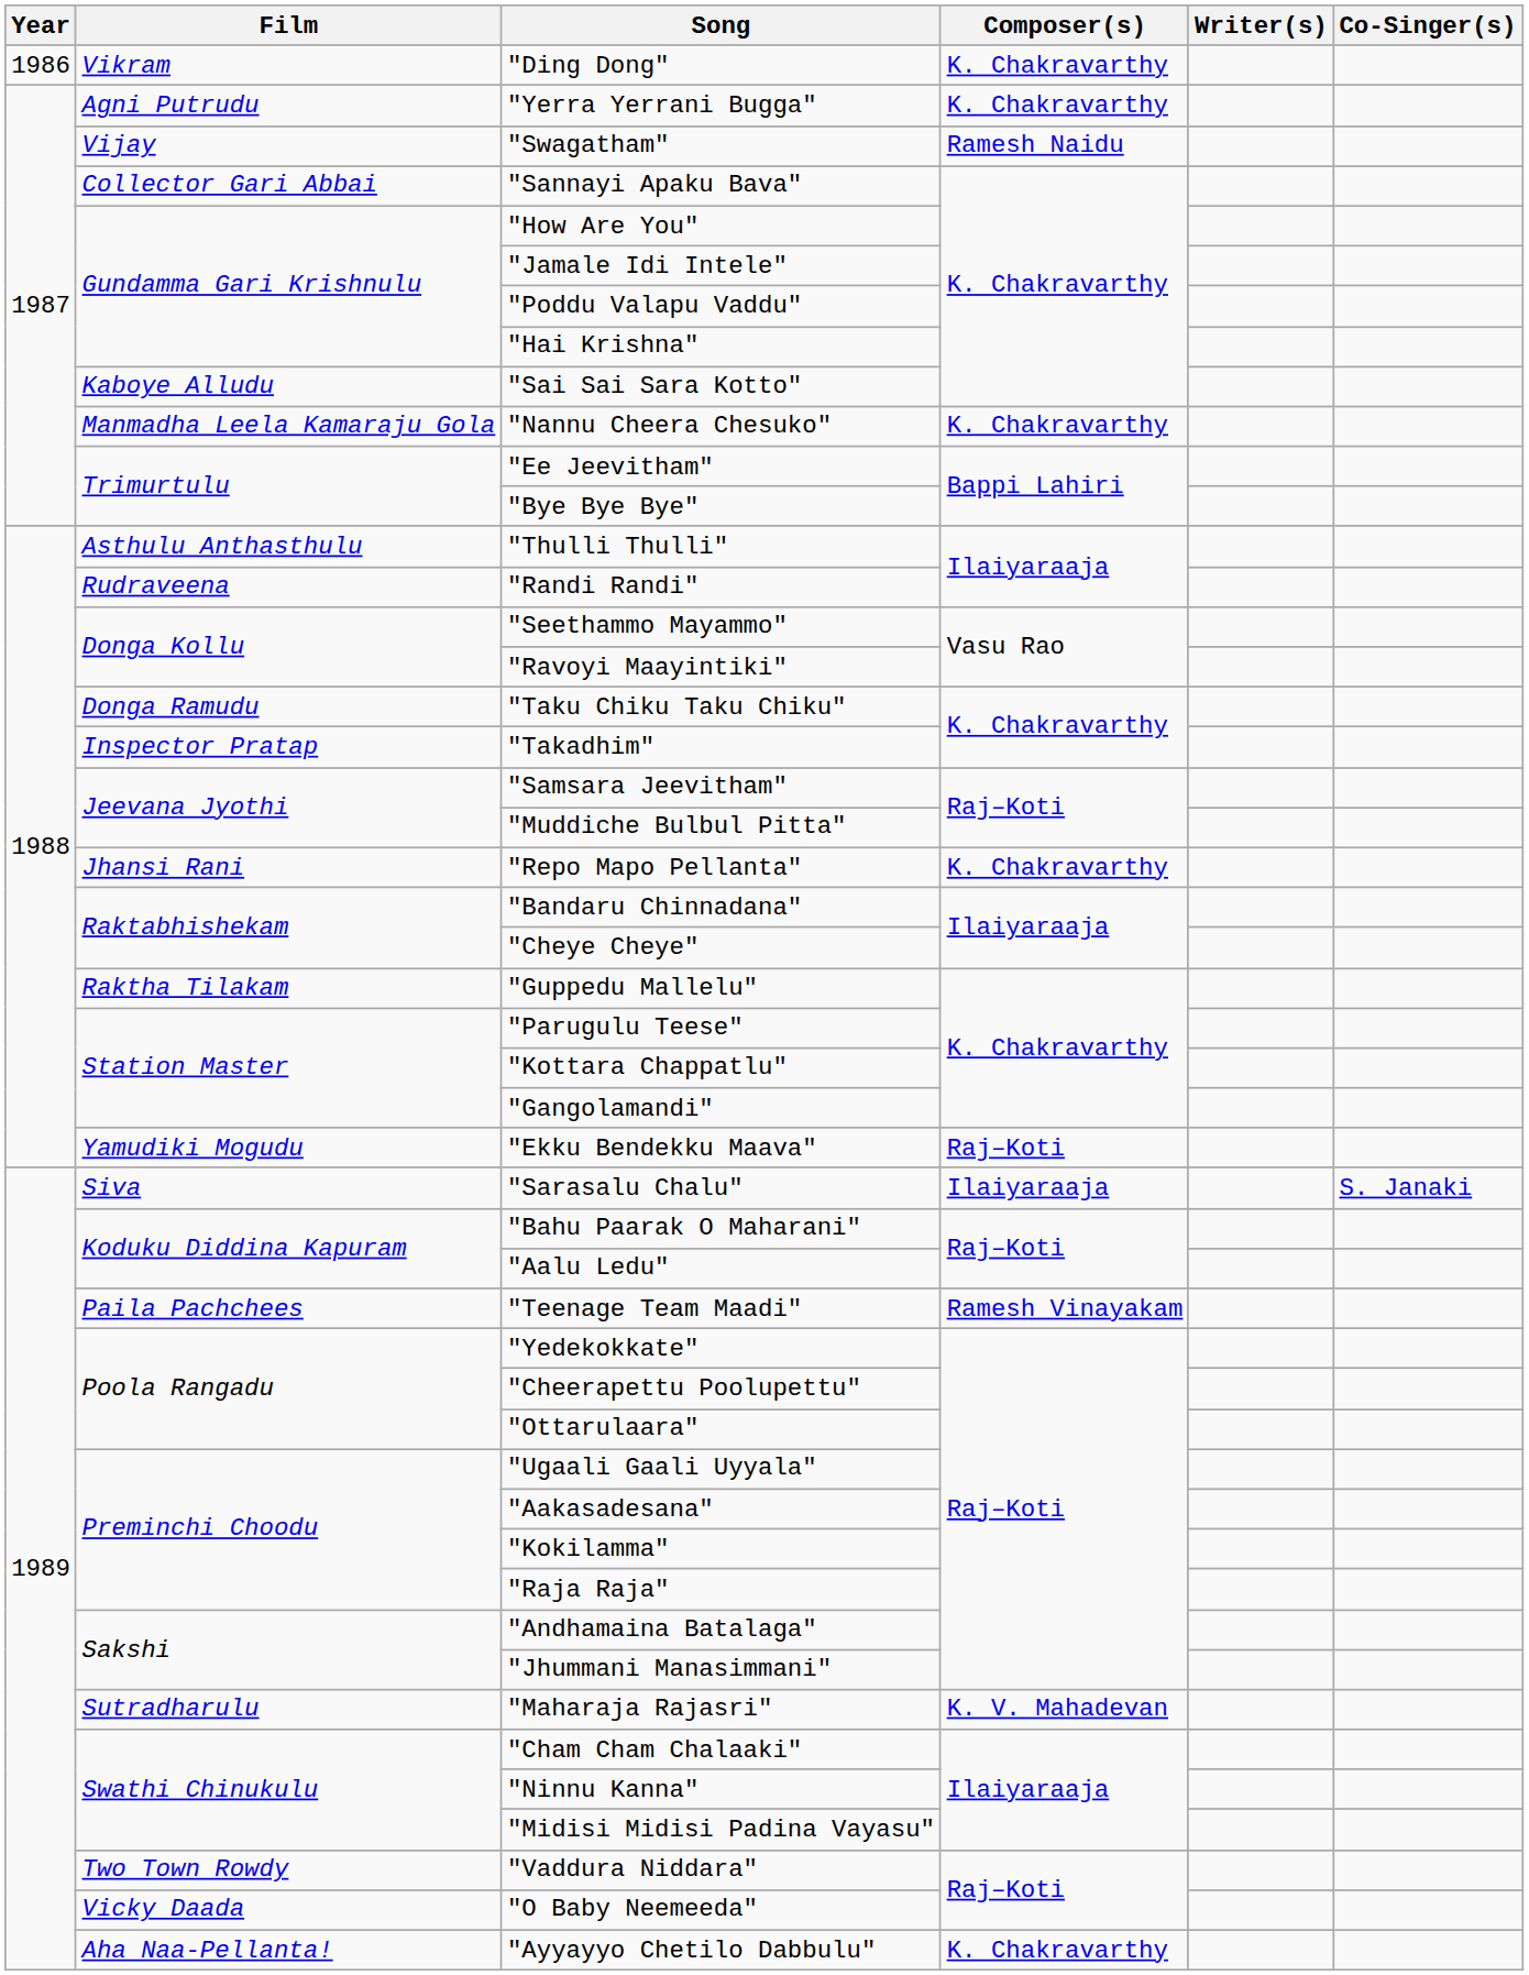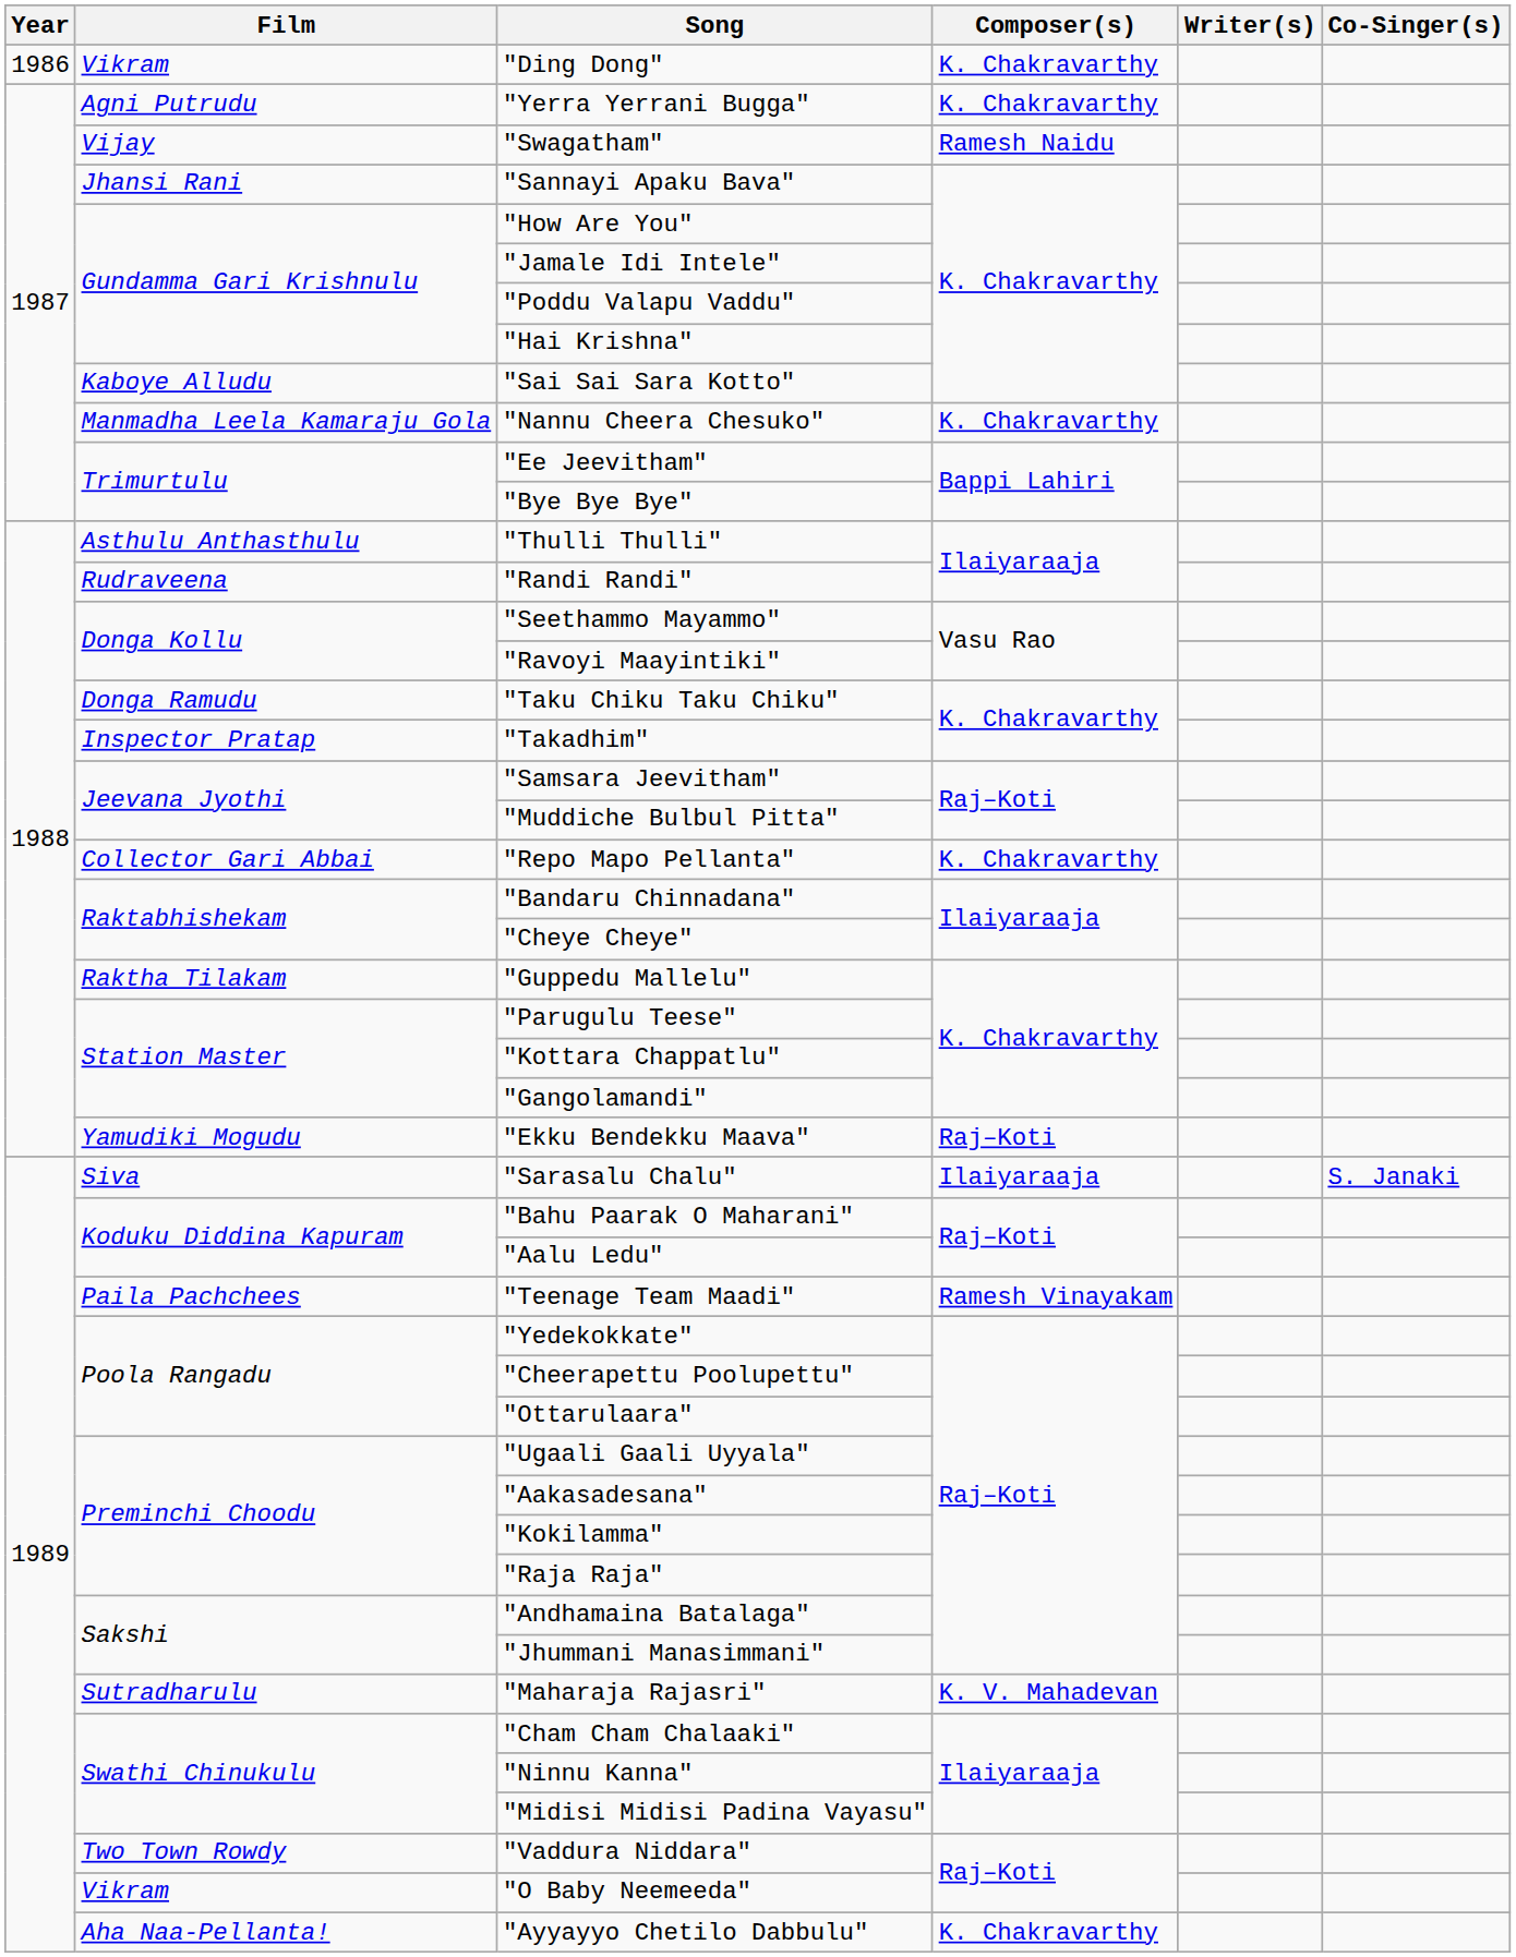 <table class="wikitable">
 <tr>
 <th>Year</th>
 <th>Film</th>
 <th>Song</th>
 <th>Composer(s)</th>
 <th>Writer(s)</th>
 <th>Co-Singer(s)</th>
 </tr>
 <tr>
 <td>1986</td>
 <td><a href='#'><em>Vikram</em></a></td>
 <td>"Ding Dong"</td>
 <td><a href='#'>K. Chakravarthy</a></td>
 <td></td>
 <td></td>
 </tr>
 <tr>
 <td rowspan="11">1987</td>
 <td><em><a href='#'>Agni Putrudu</a></em></td>
 <td>"Yerra Yerrani Bugga"</td>
 <td><a href='#'>K. Chakravarthy</a></td>
 <td></td>
 <td></td>
 </tr>
 <tr>
 <td><em><a href='#'>Vijay</a></em></td>
 <td>"Swagatham"</td>
 <td><a href='#'>Ramesh Naidu</a></td>
 <td></td>
 <td></td>
 </tr>
 <tr>
-<td><em><a href='#'>Collector Gari Abbai</a></em></td>
+<td><a href='#'><em>Jhansi Rani</em></a></td>
 <td>"Sannayi Apaku Bava"</td>
 <td rowspan="6"><a href='#'>K. Chakravarthy</a></td>
 <td></td>
 <td></td>
 </tr>
 <tr>
 <td rowspan="4"><em><a href='#'>Gundamma Gari Krishnulu</a></em></td>
 <td>"How Are You"</td>
 <td></td>
 <td></td>
 </tr>
 <tr>
 <td>"Jamale Idi Intele"</td>
 <td></td>
 <td></td>
 </tr>
 <tr>
 <td>"Poddu Valapu Vaddu"</td>
 <td></td>
 <td></td>
 </tr>
 <tr>
 <td>"Hai Krishna"</td>
 <td></td>
 <td></td>
 </tr>
 <tr>
 <td><em><a href='#'>Kaboye Alludu</a></em></td>
 <td>"Sai Sai Sara Kotto"</td>
 <td></td>
 <td></td>
 </tr>
 <tr>
 <td><em><a href='#'>Manmadha Leela Kamaraju Gola</a></em></td>
 <td>"Nannu Cheera Chesuko"</td>
 <td><a href='#'>K. Chakravarthy</a></td>
 <td></td>
 <td></td>
 </tr>
 <tr>
 <td rowspan="2"><em><a href='#'>Trimurtulu</a></em></td>
 <td>"Ee Jeevitham"</td>
 <td rowspan="2"><a href='#'>Bappi Lahiri</a></td>
 <td></td>
 <td></td>
 </tr>
 <tr>
 <td>"Bye Bye Bye"</td>
 <td></td>
 <td></td>
 </tr>
 <tr>
 <td rowspan="16">1988</td>
 <td><em><a href='#'>Asthulu Anthasthulu</a></em></td>
 <td>"Thulli Thulli"</td>
 <td rowspan="2"><a href='#'>Ilaiyaraaja</a></td>
 <td></td>
 <td></td>
 </tr>
 <tr>
 <td><a href='#'><em>Rudraveena</em></a></td>
 <td>"Randi Randi"</td>
 <td></td>
 <td></td>
 </tr>
 <tr>
 <td rowspan="2"><em><a href='#'>Donga Kollu</a></em></td>
 <td>"Seethammo Mayammo"</td>
 <td rowspan="2">Vasu Rao</td>
 <td></td>
 <td></td>
 </tr>
 <tr>
 <td>"Ravoyi Maayintiki"</td>
 <td></td>
 <td></td>
 </tr>
 <tr>
 <td><a href='#'><em>Donga Ramudu</em></a></td>
 <td>"Taku Chiku Taku Chiku"</td>
 <td rowspan="2"><a href='#'>K. Chakravarthy</a></td>
 <td></td>
 <td></td>
 </tr>
 <tr>
 <td><em><a href='#'>Inspector Pratap</a></em></td>
 <td>"Takadhim"</td>
 <td></td>
 <td></td>
 </tr>
 <tr>
 <td rowspan="2"><a href='#'><em>Jeevana Jyothi</em></a></td>
 <td>"Samsara Jeevitham"</td>
 <td rowspan="2"><a href='#'>Raj–Koti</a></td>
 <td></td>
 <td></td>
 </tr>
 <tr>
 <td>"Muddiche Bulbul Pitta"</td>
 <td></td>
 <td></td>
 </tr>
 <tr>
-<td><a href='#'><em>Jhansi Rani</em></a></td>
+<td><em><a href='#'>Collector Gari Abbai</a></em></td>
 <td>"Repo Mapo Pellanta"</td>
 <td><a href='#'>K. Chakravarthy</a></td>
 <td></td>
 <td></td>
 </tr>
 <tr>
 <td rowspan="2"><em><a href='#'>Raktabhishekam</a></em></td>
 <td>"Bandaru Chinnadana"</td>
 <td rowspan="2"><a href='#'>Ilaiyaraaja</a></td>
 <td></td>
 <td></td>
 </tr>
 <tr>
 <td>"Cheye Cheye"</td>
 <td></td>
 <td></td>
 </tr>
 <tr>
 <td><em><a href='#'>Raktha Tilakam</a></em></td>
 <td>"Guppedu Mallelu"</td>
 <td rowspan="4"><a href='#'>K. Chakravarthy</a></td>
 <td></td>
 <td></td>
 </tr>
 <tr>
 <td rowspan="3"><a href='#'><em>Station Master</em></a></td>
 <td>"Parugulu Teese"</td>
 <td></td>
 <td></td>
 </tr>
 <tr>
 <td>"Kottara Chappatlu"</td>
 <td></td>
 <td></td>
 </tr>
 <tr>
 <td>"Gangolamandi"</td>
 <td></td>
 <td></td>
 </tr>
 <tr>
 <td><em><a href='#'>Yamudiki Mogudu</a></em></td>
 <td>"Ekku Bendekku Maava"</td>
 <td><a href='#'>Raj–Koti</a></td>
 <td></td>
 <td></td>
 </tr>
 <tr>
 <td rowspan="20">1989</td>
 <td><a href='#'><em>Siva</em></a></td>
 <td>"Sarasalu Chalu"</td>
 <td><a href='#'>Ilaiyaraaja</a></td>
 <td></td>
 <td><a href='#'>S. Janaki</a></td>
 </tr>
 <tr>
 <td rowspan="2"><em><a href='#'>Koduku Diddina Kapuram</a></em></td>
 <td>"Bahu Paarak O Maharani"</td>
 <td rowspan="2"><a href='#'>Raj–Koti</a></td>
 <td></td>
 <td></td>
 </tr>
 <tr>
 <td>"Aalu Ledu"</td>
 <td></td>
 <td></td>
 </tr>
 <tr>
 <td><em><a href='#'>Paila Pachchees</a></em></td>
 <td>"Teenage Team Maadi"</td>
 <td><a href='#'>Ramesh Vinayakam</a></td>
 <td></td>
 <td></td>
 </tr>
 <tr>
 <td rowspan="3"><em>Poola Rangadu</em></td>
 <td>"Yedekokkate"</td>
 <td rowspan="9"><a href='#'>Raj–Koti</a></td>
 <td></td>
 <td></td>
 </tr>
 <tr>
 <td>"Cheerapettu Poolupettu"</td>
 <td></td>
 <td></td>
 </tr>
 <tr>
 <td>"Ottarulaara"</td>
 <td></td>
 <td></td>
 </tr>
 <tr>
 <td rowspan="4"><a href='#'><em>Preminchi Choodu</em></a></td>
 <td>"Ugaali Gaali Uyyala"</td>
 <td></td>
 <td></td>
 </tr>
 <tr>
 <td>"Aakasadesana"</td>
 <td></td>
 <td></td>
 </tr>
 <tr>
 <td>"Kokilamma"</td>
 <td></td>
 <td></td>
 </tr>
 <tr>
 <td>"Raja Raja"</td>
 <td></td>
 <td></td>
 </tr>
 <tr>
 <td rowspan="2"><em>Sakshi</em></td>
 <td>"Andhamaina Batalaga"</td>
 <td></td>
 <td></td>
 </tr>
 <tr>
 <td>"Jhummani Manasimmani"</td>
 <td></td>
 <td></td>
 </tr>
 <tr>
 <td><em><a href='#'>Sutradharulu</a></em></td>
 <td>"Maharaja Rajasri"</td>
 <td><a href='#'>K. V. Mahadevan</a></td>
 <td></td>
 <td></td>
 </tr>
 <tr>
 <td rowspan="3"><em><a href='#'>Swathi Chinukulu</a></em></td>
 <td>"Cham Cham Chalaaki"</td>
 <td rowspan="3"><a href='#'>Ilaiyaraaja</a></td>
 <td></td>
 <td></td>
 </tr>
 <tr>
 <td>"Ninnu Kanna"</td>
 <td></td>
 <td></td>
 </tr>
 <tr>
 <td>"Midisi Midisi Padina Vayasu"</td>
 <td></td>
 <td></td>
 </tr>
 <tr>
 <td><em><a href='#'>Two Town Rowdy</a></em></td>
 <td>"Vaddura Niddara"</td>
 <td rowspan="2"><a href='#'>Raj–Koti</a></td>
 <td></td>
 <td></td>
 </tr>
 <tr>
-<td><em><a href='#'>Vicky Daada</a></em></td>
+<td><a href='#'><em>Vikram</em></a></td>
 <td>"O Baby Neemeeda"</td>
 <td></td>
 <td></td>
 </tr>
 <tr>
 <td><a href='#'><em>Aha Naa-Pellanta!</em></a></td>
 <td>"Ayyayyo Chetilo Dabbulu"</td>
 <td><a href='#'>K. Chakravarthy</a></td>
 <td></td>
 <td></td>
 </tr>
 </table>
